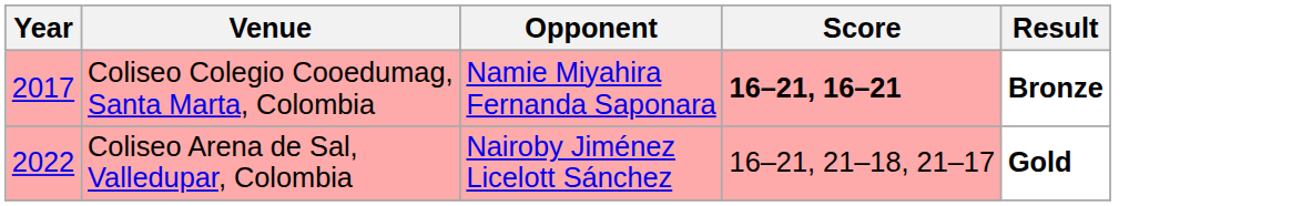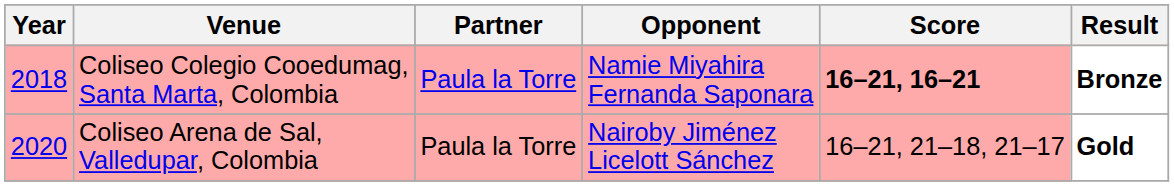 <table class="sortable wikitable" style="font-size: 90%;">
 <tr>
 <th>Year</th>
 <th>Venue</th>
+<th>Partner</th>
 <th>Opponent</th>
 <th>Score</th>
 <th>Result</th>
 </tr>
 <tr style="background:#FFAAAA">
-<td align="center"><a href='#'>2017</a></td>
+<td align="center"><a href='#'>2018</a></td>
 <td align="left">Coliseo Colegio Cooedumag,<br><a href='#'>Santa Marta</a>, Colombia</td>
+<td align="left"> <a href='#'>Paula la Torre</a></td>
 <td align="left"> <a href='#'>Namie Miyahira</a><br> <a href='#'>Fernanda Saponara</a></td>
 <td align="left"><strong>16–21, 16–21</strong></td>
 <td style="text-align:left; background:white"> <strong>Bronze</strong></td>
 </tr>
 <tr style="background:#FFAAAA">
-<td align="center"><a href='#'>2022</a></td>
+<td align="center"><a href='#'>2020</a></td>
 <td align="left">Coliseo Arena de Sal,<br><a href='#'>Valledupar</a>, Colombia</td>
+<td align="left"> Paula la Torre</td>
 <td align="left"> <a href='#'>Nairoby Jiménez</a><br> <a href='#'>Licelott Sánchez</a></td>
 <td align="left">16–21, 21–18, 21–17</td>
 <td style="text-align:left; background:white"> <strong>Gold</strong></td>
 </tr>
 </table>
